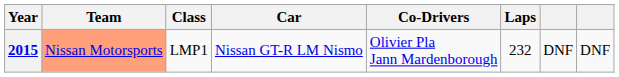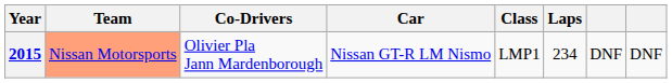 <table class="wikitable" style="text-align:center; font-size:90%">
 <tr>
 <th>Year</th>
 <th>Team</th>
+<th>Co-Drivers</th>
+<th>Car</th>
 <th>Class</th>
-<th>Car</th>
-<th>Co-Drivers</th>
 <th>Laps</th>
 <th></th>
 <th></th>
 </tr>
 <tr>
 <th><a href='#'>2015</a></th>
 <td align="left"nowrap style="background: lightsalmon;"> <a href='#'>Nissan Motorsports</a></td>
+<td align="left"nowrap> <a href='#'>Olivier Pla</a><br> <a href='#'>Jann Mardenborough</a></td>
+<td align="left"nowrap><a href='#'>Nissan GT-R LM Nismo</a></td>
 <td>LMP1</td>
-<td align="left"nowrap><a href='#'>Nissan GT-R LM Nismo</a></td>
-<td align="left"nowrap> <a href='#'>Olivier Pla</a><br> <a href='#'>Jann Mardenborough</a></td>
-<td>232</td>
+<td>234</td>
 <td>DNF</td>
 <td>DNF</td>
 </tr>
 </table>
